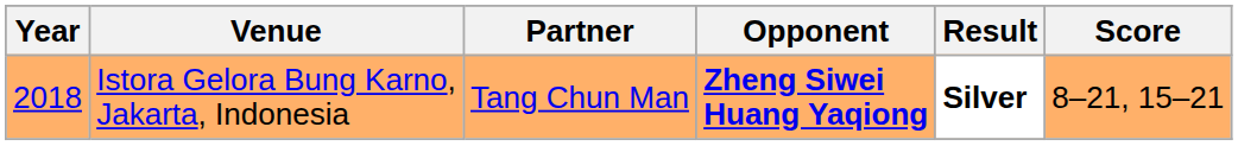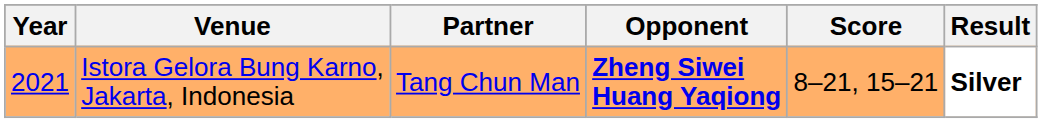 <table class="sortable wikitable" style="font-size: 90%;">
 <tr>
 <th>Year</th>
 <th>Venue</th>
 <th>Partner</th>
 <th>Opponent</th>
+<th>Score</th>
 <th>Result</th>
-<th>Score</th>
 </tr>
 <tr style="background:#FFB069">
-<td align="center"><a href='#'>2018</a></td>
+<td align="center"><a href='#'>2021</a></td>
 <td align="left"><a href='#'>Istora Gelora Bung Karno</a>,<br><a href='#'>Jakarta</a>, Indonesia</td>
 <td align="left"> <a href='#'>Tang Chun Man</a></td>
 <td align="left"><strong> <a href='#'>Zheng Siwei</a> <br>  <a href='#'>Huang Yaqiong</a></strong></td>
+<td align="left">8–21, 15–21</td>
 <td style="text-align:left; background:white"> <strong>Silver</strong></td>
-<td align="left">8–21, 15–21</td>
 </tr>
 </table>
